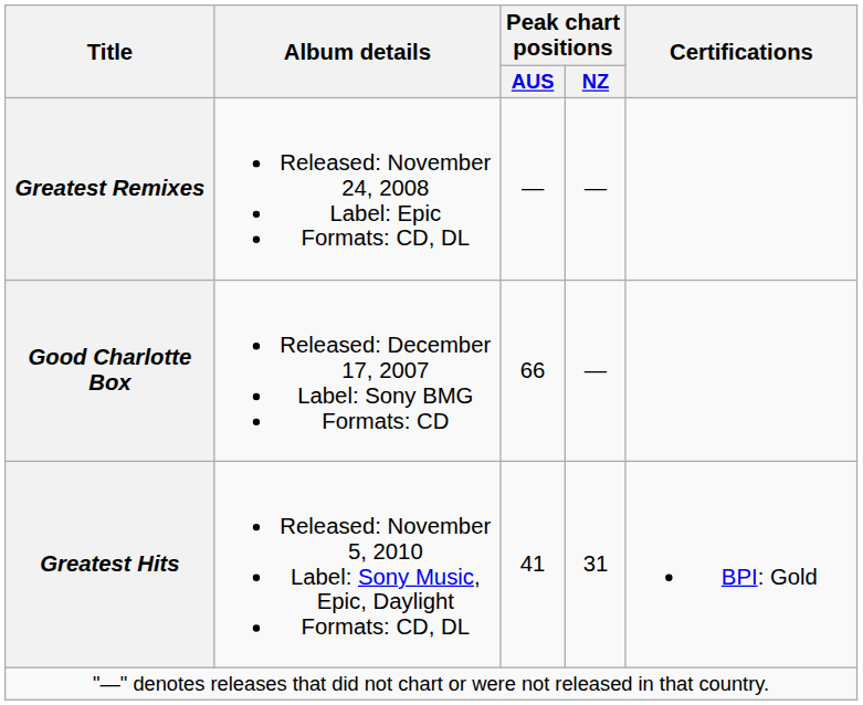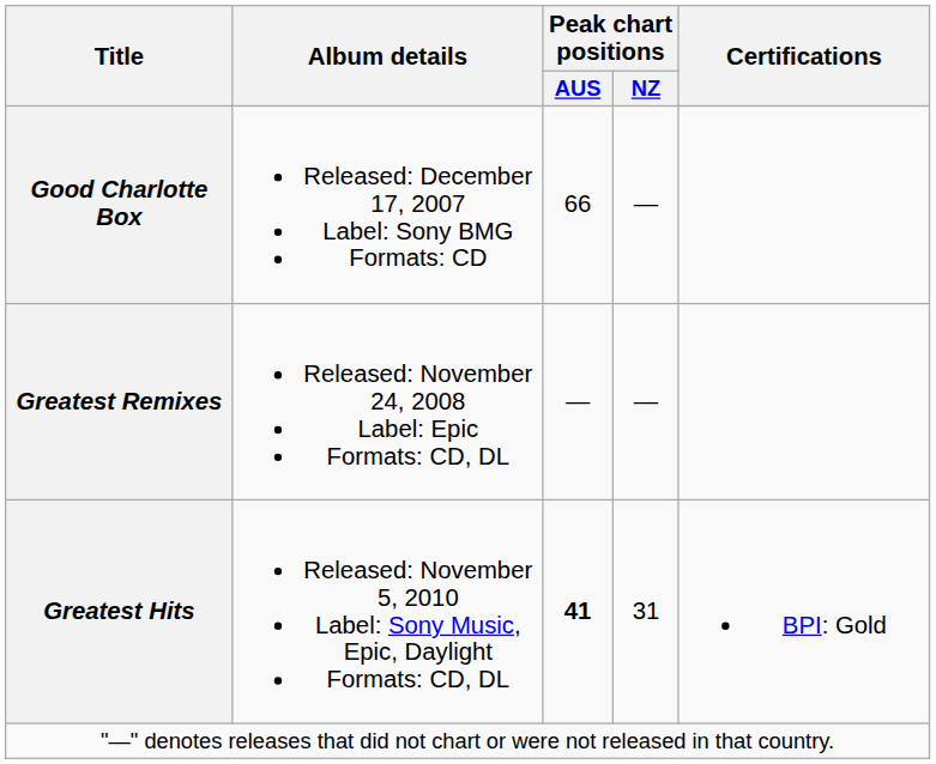 <table class="wikitable plainrowheaders" style="text-align:center;">
 <tr>
 <th scope="col" rowspan="2" style="width:13em;">Title</th>
 <th scope="col" rowspan="2" style="width:17em;">Album details</th>
 <th scope="col" colspan="2">Peak chart positions</th>
 <th scope="col" rowspan="2" style="width:13em;">Certifications</th>
 </tr>
 <tr>
 <th scope="col" style="width:3em;font-size:90%;"><a href='#'>AUS</a><br></th>
 <th scope="col" style="width:3em;font-size:90%;"><a href='#'>NZ</a><br></th>
 </tr>
 <tr>
+<th scope="row"><em>Good Charlotte Box</em></th>
+<td><br><ul><li>Released: December 17, 2007</li><li>Label: Sony BMG</li><li>Formats: CD</li></ul></td>
+<td>66</td>
+<td>—</td>
+<td></td>
+</tr>
+<tr>
 <th scope="row"><em>Greatest Remixes</em></th>
 <td><br><ul><li>Released: November 24, 2008</li><li>Label: Epic</li><li>Formats: CD, DL</li></ul></td>
 <td>—</td>
 <td>—</td>
 <td></td>
 </tr>
 <tr>
-<th scope="row"><em>Good Charlotte Box</em></th>
-<td><br><ul><li>Released: December 17, 2007</li><li>Label: Sony BMG</li><li>Formats: CD</li></ul></td>
-<td>66</td>
-<td>—</td>
-<td></td>
-</tr>
-<tr>
 <th scope="row"><em>Greatest Hits</em></th>
 <td><br><ul><li>Released: November 5, 2010</li><li>Label: <a href='#'>Sony Music</a>, Epic, Daylight</li><li>Formats: CD, DL</li></ul></td>
-<td>41</td>
+<td><strong>41</strong></td>
 <td>31</td>
 <td><br><ul><li><a href='#'>BPI</a>: Gold</li></ul></td>
 </tr>
 <tr>
 <td colspan="5" style="font-size:90%;">"—" denotes releases that did not chart or were not released in that country.</td>
 </tr>
 </table>
